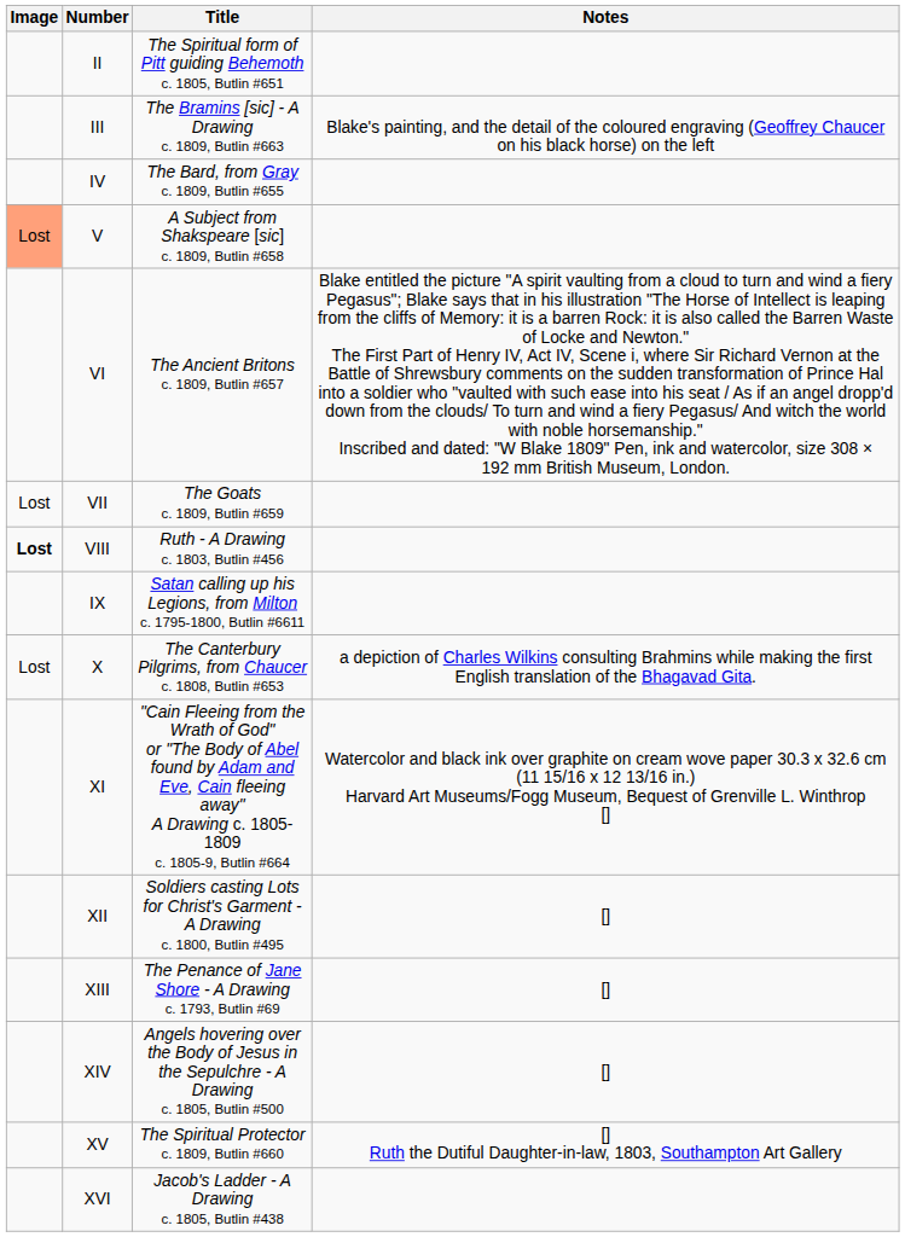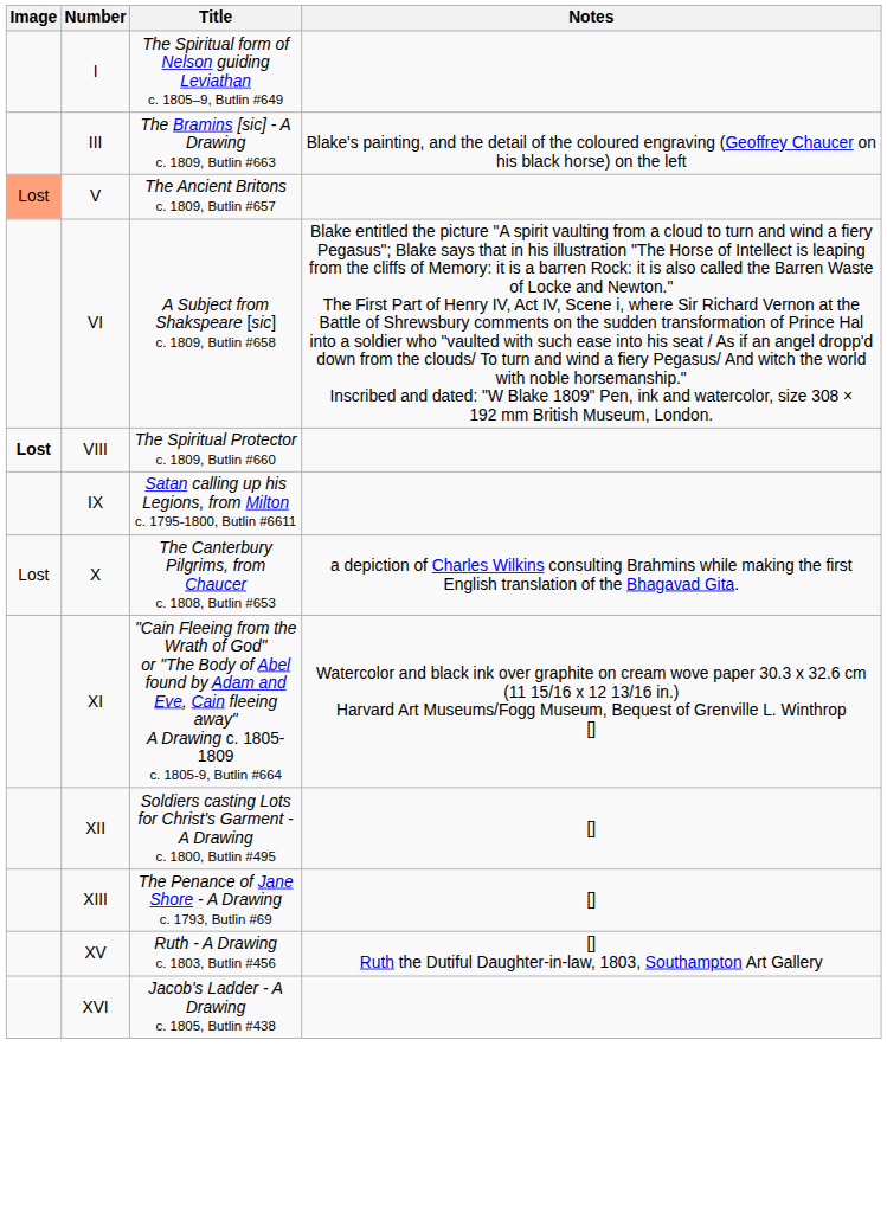 <table class="sortable wikitable" style="margin-left:0.5em; text-align:center">
 <tr>
 <th>Image</th>
 <th>Number</th>
 <th>Title</th>
 <th>Notes</th>
 </tr>
 <tr>
 <td></td>
-<td>II</td>
-<td><em>The Spiritual form of <a href='#'>Pitt</a> guiding <a href='#'>Behemoth</a></em><br><small>c. 1805, Butlin #651</small></td>
+<td>I</td>
+<td><em>The Spiritual form of <a href='#'>Nelson</a> guiding <a href='#'>Leviathan</a></em><br><small>c. 1805–9, Butlin #649</small></td>
 <td></td>
 </tr>
 <tr>
 <td></td>
 <td>III</td>
 <td><em>The <a href='#'>Bramins</a> [sic] - A Drawing</em><br><small>c. 1809, Butlin #663</small></td>
 <td><br>Blake's painting, and the detail of the coloured engraving (<a href='#'>Geoffrey Chaucer</a> on his black horse) on the left</td>
 </tr>
 <tr>
-<td></td>
-<td>IV</td>
-<td><em>The Bard, from <a href='#'>Gray</a></em><br><small>c. 1809, Butlin #655</small></td>
-<td></td>
-</tr>
-<tr>
 <td style="background: lightsalmon;">Lost</td>
 <td>V</td>
-<td><em>A Subject from Shakspeare</em> [<em>sic</em>]<br><small>c. 1809, Butlin #658</small></td>
+<td><em>The Ancient Britons</em><br><small>c. 1809, Butlin #657</small></td>
 <td></td>
 </tr>
 <tr>
 <td></td>
 <td>VI</td>
-<td><em>The Ancient Britons</em><br><small>c. 1809, Butlin #657</small></td>
+<td><em>A Subject from Shakspeare</em> [<em>sic</em>]<br><small>c. 1809, Butlin #658</small></td>
 <td>Blake entitled the picture "A spirit vaulting from a cloud to turn and wind a fiery Pegasus"; Blake says that in his illustration "The Horse of Intellect is leaping from the cliffs of Memory: it is a barren Rock: it is also called the Barren Waste of Locke and Newton."<br>The First Part of Henry IV, Act IV, Scene i, where Sir Richard Vernon at the Battle of Shrewsbury comments on the sudden transformation of Prince Hal into a soldier who "vaulted with such ease into his seat / As if an angel dropp'd down from the clouds/ To turn and wind a fiery Pegasus/ And witch the world with noble horsemanship."<br>Inscribed and dated: "W Blake 1809" Pen, ink and watercolor, size 308 × 192 mm  British Museum, London.</td>
-</tr>
-<tr>
-<td>Lost</td>
-<td>VII</td>
-<td><em>The Goats</em><br><small>c. 1809, Butlin #659</small></td>
-<td></td>
 </tr>
 <tr>
 <td><strong>Lost</strong></td>
 <td>VIII</td>
-<td><em>Ruth - A Drawing</em><br><small>c. 1803, Butlin #456</small></td>
+<td><em>The Spiritual Protector</em><br><small>c. 1809, Butlin #660</small></td>
 <td></td>
 </tr>
 <tr>
 <td></td>
 <td>IX</td>
 <td><em><a href='#'>Satan</a> calling up his Legions, from <a href='#'>Milton</a></em><br><small>c. 1795-1800, Butlin #6611</small></td>
 <td></td>
 </tr>
 <tr>
 <td>Lost</td>
 <td>X</td>
 <td><em>The Canterbury Pilgrims, from <a href='#'>Chaucer</a></em><br><small>c. 1808, Butlin #653</small></td>
 <td>a depiction of <a href='#'>Charles Wilkins</a> consulting Brahmins while making the first English translation of the <a href='#'>Bhagavad Gita</a>.</td>
 </tr>
 <tr>
 <td></td>
 <td>XI</td>
 <td><em>"Cain Fleeing from the Wrath of God" <br> or "The Body of <a href='#'>Abel</a> found by <a href='#'>Adam and Eve</a>, <a href='#'>Cain</a> fleeing away"</em> <br> <em>A Drawing</em> c. 1805-1809<br><small>c. 1805-9, Butlin #664</small></td>
 <td>Watercolor and black ink over graphite on cream wove paper 30.3 x 32.6 cm (11 15/16 x 12 13/16 in.)<br>Harvard Art Museums/Fogg Museum, Bequest of Grenville L. Winthrop<br>[]</td>
 </tr>
 <tr>
 <td></td>
 <td>XII</td>
 <td><em>Soldiers casting Lots for Christ's Garment - A Drawing</em><br><small>c. 1800, Butlin #495</small></td>
 <td>[]</td>
 </tr>
 <tr>
 <td></td>
 <td>XIII</td>
 <td><em>The Penance of <a href='#'>Jane Shore</a> - A Drawing</em><br><small>c. 1793, Butlin #69</small></td>
 <td>[]</td>
 </tr>
 <tr>
 <td></td>
-<td>XIV</td>
-<td><em>Angels hovering over the Body of Jesus in the Sepulchre - A Drawing</em><br><small>c. 1805, Butlin #500</small></td>
-<td>[]</td>
-</tr>
-<tr>
-<td></td>
 <td>XV</td>
-<td><em>The Spiritual Protector</em><br><small>c. 1809, Butlin #660</small></td>
+<td><em>Ruth - A Drawing</em><br><small>c. 1803, Butlin #456</small></td>
 <td>[]<br><a href='#'>Ruth</a> the Dutiful Daughter-in-law, 1803, <a href='#'>Southampton</a> Art Gallery</td>
 </tr>
 <tr>
 <td></td>
 <td>XVI</td>
 <td><em>Jacob's Ladder - A Drawing</em><br><small>c. 1805, Butlin #438</small></td>
 <td></td>
 </tr>
 </table>
